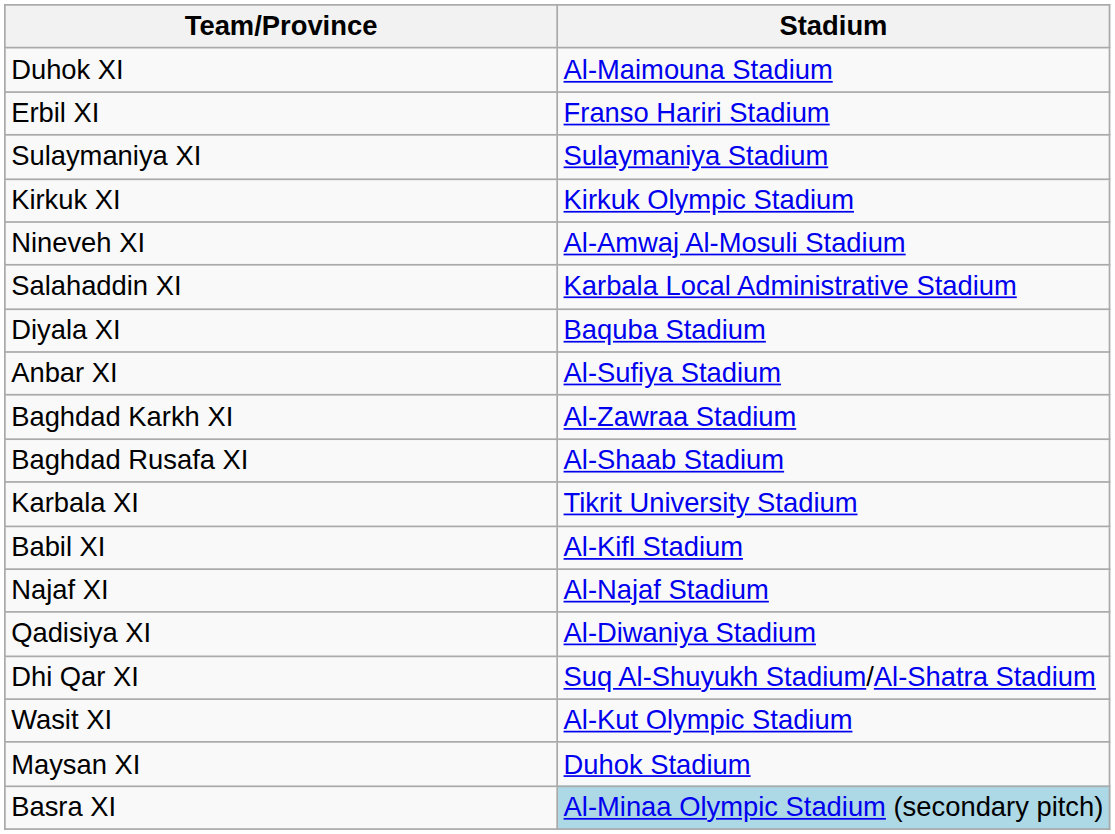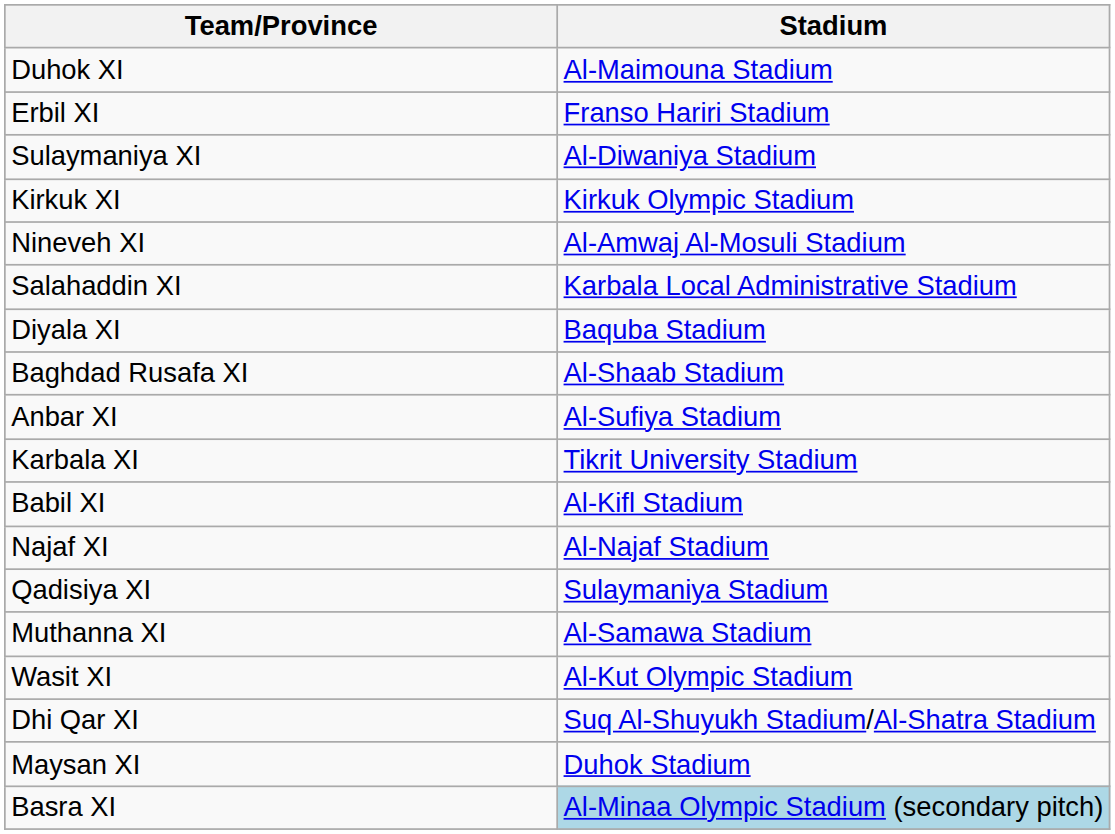 <table class="wikitable">
 <tr>
 <th width="50%">Team/Province</th>
 <th width="50%">Stadium</th>
 </tr>
 <tr>
 <td>Duhok XI</td>
 <td><a href='#'>Al-Maimouna Stadium</a></td>
 </tr>
 <tr>
 <td>Erbil XI</td>
 <td><a href='#'>Franso Hariri Stadium</a></td>
 </tr>
 <tr>
 <td>Sulaymaniya XI</td>
-<td><a href='#'>Sulaymaniya Stadium</a></td>
+<td><a href='#'>Al-Diwaniya Stadium</a></td>
 </tr>
 <tr>
 <td>Kirkuk XI</td>
 <td><a href='#'>Kirkuk Olympic Stadium</a></td>
 </tr>
 <tr>
 <td>Nineveh XI</td>
 <td><a href='#'>Al-Amwaj Al-Mosuli Stadium</a></td>
 </tr>
 <tr>
 <td>Salahaddin XI</td>
 <td><a href='#'>Karbala Local Administrative Stadium</a></td>
 </tr>
 <tr>
 <td>Diyala XI</td>
 <td><a href='#'>Baquba Stadium</a></td>
 </tr>
 <tr>
+<td>Baghdad Rusafa XI</td>
+<td><a href='#'>Al-Shaab Stadium</a></td>
+</tr>
+<tr>
 <td>Anbar XI</td>
 <td><a href='#'>Al-Sufiya Stadium</a></td>
-</tr>
-<tr>
-<td>Baghdad Karkh XI</td>
-<td><a href='#'>Al-Zawraa Stadium</a></td>
-</tr>
-<tr>
-<td>Baghdad Rusafa XI</td>
-<td><a href='#'>Al-Shaab Stadium</a></td>
 </tr>
 <tr>
 <td>Karbala XI</td>
 <td><a href='#'>Tikrit University Stadium</a></td>
 </tr>
 <tr>
 <td>Babil XI</td>
 <td><a href='#'>Al-Kifl Stadium</a></td>
 </tr>
 <tr>
 <td>Najaf XI</td>
 <td><a href='#'>Al-Najaf Stadium</a></td>
 </tr>
 <tr>
 <td>Qadisiya XI</td>
-<td><a href='#'>Al-Diwaniya Stadium</a></td>
+<td><a href='#'>Sulaymaniya Stadium</a></td>
+</tr>
+<tr>
+<td>Muthanna XI</td>
+<td><a href='#'>Al-Samawa Stadium</a></td>
+</tr>
+<tr>
+<td>Wasit XI</td>
+<td><a href='#'>Al-Kut Olympic Stadium</a></td>
 </tr>
 <tr>
 <td>Dhi Qar XI</td>
 <td><a href='#'>Suq Al-Shuyukh Stadium</a>/<a href='#'>Al-Shatra Stadium</a></td>
-</tr>
-<tr>
-<td>Wasit XI</td>
-<td><a href='#'>Al-Kut Olympic Stadium</a></td>
 </tr>
 <tr>
 <td>Maysan XI</td>
 <td><a href='#'>Duhok Stadium</a></td>
 </tr>
 <tr>
 <td>Basra XI</td>
 <td style="background: lightblue;"><a href='#'>Al-Minaa Olympic Stadium</a> (secondary pitch)</td>
 </tr>
 </table>
